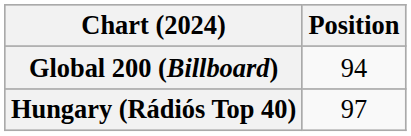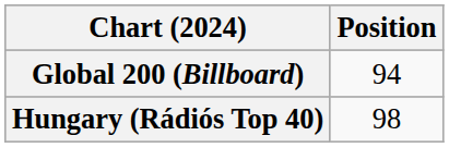 <table class="wikitable sortable plainrowheaders" style="text-align:center">
 <tr>
 <th scope="col">Chart (2024)</th>
 <th scope="col">Position</th>
 </tr>
 <tr>
 <th scope="row">Global 200 (<em>Billboard</em>)</th>
 <td>94</td>
 </tr>
 <tr>
 <th scope="row">Hungary (Rádiós Top 40)</th>
-<td>97</td>
+<td>98</td>
 </tr>
 </table>
